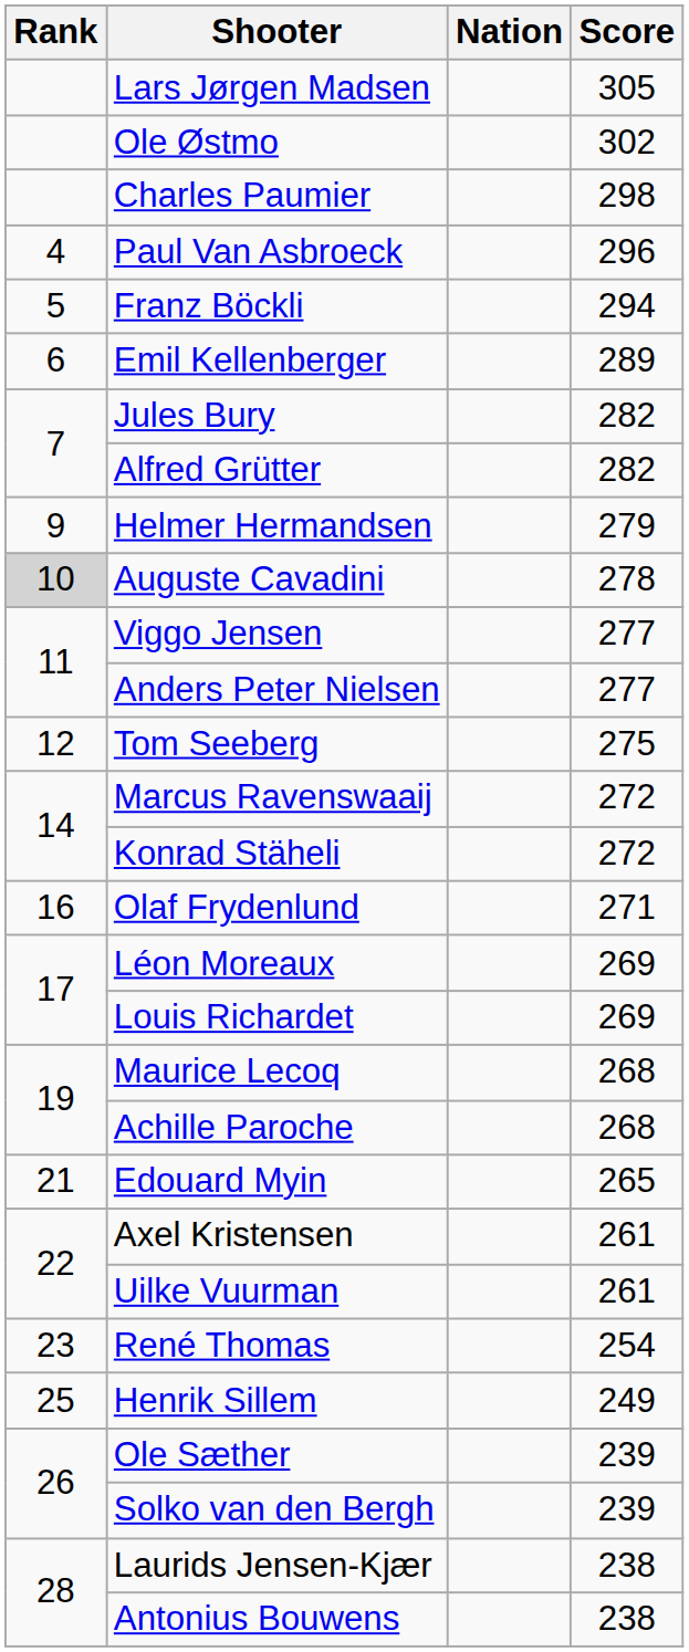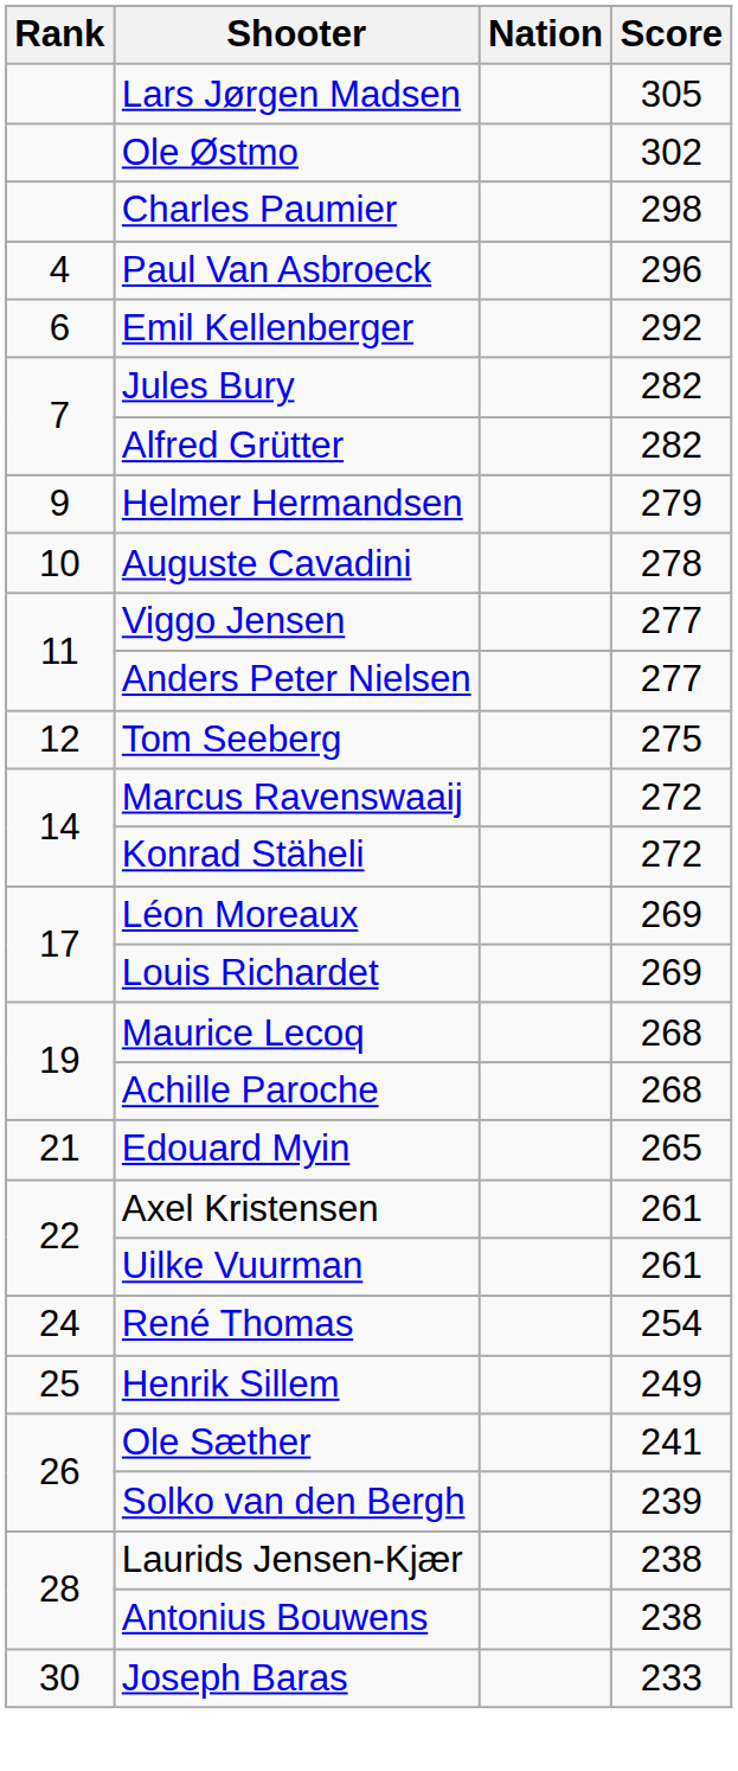 <table class="wikitable sortable" style="text-align:center">
 <tr>
 <th>Rank</th>
 <th>Shooter</th>
 <th>Nation</th>
 <th>Score</th>
 </tr>
 <tr>
 <td></td>
 <td align=left><a href='#'>Lars Jørgen Madsen</a></td>
 <td align=left></td>
 <td>305</td>
 </tr>
 <tr>
 <td></td>
 <td align=left><a href='#'>Ole Østmo</a></td>
 <td align=left></td>
 <td>302</td>
 </tr>
 <tr>
 <td></td>
 <td align=left><a href='#'>Charles Paumier</a></td>
 <td align=left></td>
 <td>298</td>
 </tr>
 <tr>
 <td>4</td>
 <td align=left><a href='#'>Paul Van Asbroeck</a></td>
 <td align=left></td>
 <td>296</td>
 </tr>
 <tr>
-<td>5</td>
-<td align=left><a href='#'>Franz Böckli</a></td>
-<td align=left></td>
-<td>294</td>
-</tr>
-<tr>
 <td>6</td>
 <td align=left><a href='#'>Emil Kellenberger</a></td>
 <td align=left></td>
-<td>289</td>
+<td>292</td>
 </tr>
 <tr>
 <td rowspan=2>7</td>
 <td align=left><a href='#'>Jules Bury</a></td>
 <td align=left></td>
 <td>282</td>
 </tr>
 <tr>
 <td align=left><a href='#'>Alfred Grütter</a></td>
 <td align=left></td>
 <td>282</td>
 </tr>
 <tr>
 <td>9</td>
 <td align=left><a href='#'>Helmer Hermandsen</a></td>
 <td align=left></td>
 <td>279</td>
 </tr>
 <tr>
-<td style="background: lightgrey;">10</td>
+<td>10</td>
 <td align=left><a href='#'>Auguste Cavadini</a></td>
 <td align=left></td>
 <td>278</td>
 </tr>
 <tr>
 <td rowspan=2>11</td>
 <td align=left><a href='#'>Viggo Jensen</a></td>
 <td align=left></td>
 <td>277</td>
 </tr>
 <tr>
 <td align=left><a href='#'>Anders Peter Nielsen</a></td>
 <td align=left></td>
 <td>277</td>
 </tr>
 <tr>
 <td>12</td>
 <td align=left><a href='#'>Tom Seeberg</a></td>
 <td align=left></td>
 <td>275</td>
 </tr>
 <tr>
 <td rowspan=2>14</td>
 <td align=left><a href='#'>Marcus Ravenswaaij</a></td>
 <td align=left></td>
 <td>272</td>
 </tr>
 <tr>
 <td align=left><a href='#'>Konrad Stäheli</a></td>
 <td align=left></td>
 <td>272</td>
-</tr>
-<tr>
-<td>16</td>
-<td align=left><a href='#'>Olaf Frydenlund</a></td>
-<td align=left></td>
-<td>271</td>
 </tr>
 <tr>
 <td rowspan=2>17</td>
 <td align=left><a href='#'>Léon Moreaux</a></td>
 <td align=left></td>
 <td>269</td>
 </tr>
 <tr>
 <td align=left><a href='#'>Louis Richardet</a></td>
 <td align=left></td>
 <td>269</td>
 </tr>
 <tr>
 <td rowspan=2>19</td>
 <td align=left><a href='#'>Maurice Lecoq</a></td>
 <td align=left></td>
 <td>268</td>
 </tr>
 <tr>
 <td align=left><a href='#'>Achille Paroche</a></td>
 <td align=left></td>
 <td>268</td>
 </tr>
 <tr>
 <td>21</td>
 <td align=left><a href='#'>Edouard Myin</a></td>
 <td align=left></td>
 <td>265</td>
 </tr>
 <tr>
 <td rowspan=2>22</td>
 <td align=left>Axel Kristensen</td>
 <td align=left></td>
 <td>261</td>
 </tr>
 <tr>
 <td align=left><a href='#'>Uilke Vuurman</a></td>
 <td align=left></td>
 <td>261</td>
 </tr>
 <tr>
-<td>23</td>
+<td>24</td>
 <td align=left><a href='#'>René Thomas</a></td>
 <td align=left></td>
 <td>254</td>
 </tr>
 <tr>
 <td>25</td>
 <td align=left><a href='#'>Henrik Sillem</a></td>
 <td align=left></td>
 <td>249</td>
 </tr>
 <tr>
 <td rowspan=2>26</td>
 <td align=left><a href='#'>Ole Sæther</a></td>
 <td align=left></td>
-<td>239</td>
+<td>241</td>
 </tr>
 <tr>
 <td align=left><a href='#'>Solko van den Bergh</a></td>
 <td align=left></td>
 <td>239</td>
 </tr>
 <tr>
 <td rowspan=2>28</td>
 <td align=left>Laurids Jensen-Kjær</td>
 <td align=left></td>
 <td>238</td>
 </tr>
 <tr>
 <td align=left><a href='#'>Antonius Bouwens</a></td>
 <td align=left></td>
 <td>238</td>
 </tr>
+<tr>
+<td>30</td>
+<td align=left><a href='#'>Joseph Baras</a></td>
+<td align=left></td>
+<td>233</td>
+</tr>
 </table>
